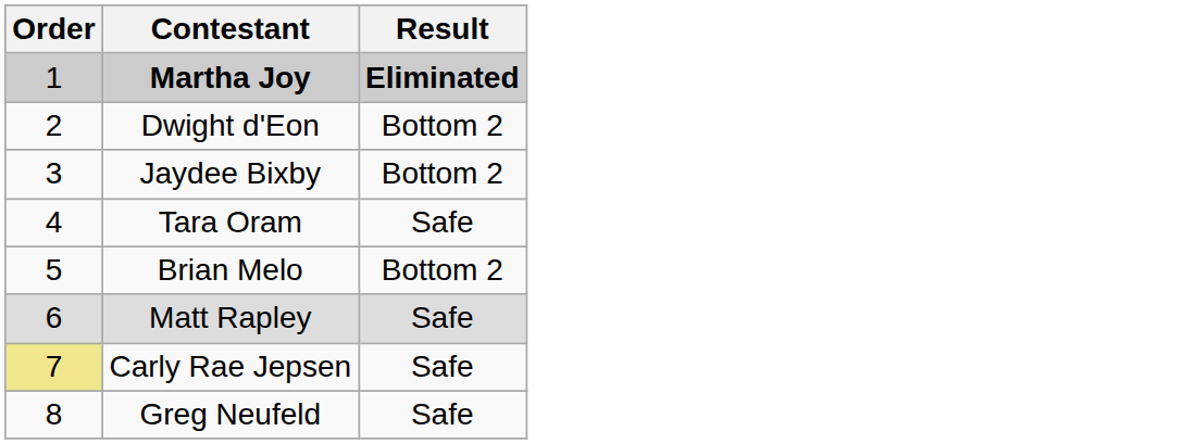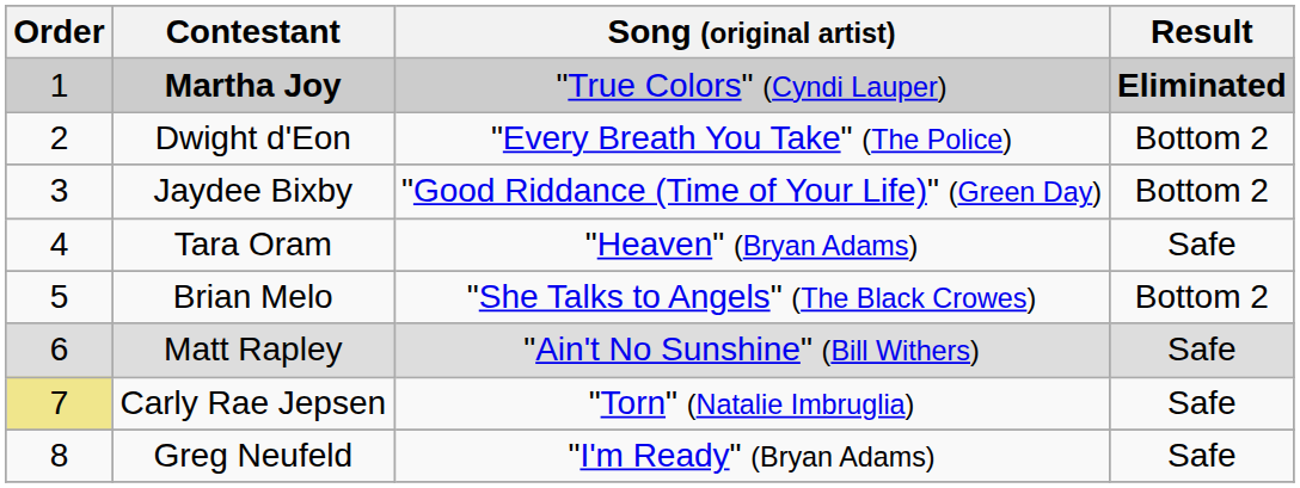 <table class="wikitable plainrowheaders" style="text-align:center;">
 <tr>
 <th>Order</th>
 <th>Contestant</th>
+<th>Song <small>(original artist)</small></th>
 <th>Result</th>
 </tr>
 <tr style="background:#ccc;">
 <td>1</td>
 <td><strong>Martha Joy</strong></td>
+<td>"<a href='#'>True Colors</a>" <small>(<a href='#'>Cyndi Lauper</a>)</small></td>
 <td><strong>Eliminated</strong></td>
 </tr>
 <tr>
 <td>2</td>
 <td>Dwight d'Eon</td>
+<td>"<a href='#'>Every Breath You Take</a>" <small>(<a href='#'>The Police</a>)</small></td>
 <td>Bottom 2</td>
 </tr>
 <tr>
 <td>3</td>
 <td>Jaydee Bixby</td>
+<td>"<a href='#'>Good Riddance (Time of Your Life)</a>" <small>(<a href='#'>Green Day</a>)</small></td>
 <td>Bottom 2</td>
 </tr>
 <tr>
 <td>4</td>
 <td>Tara Oram</td>
+<td>"<a href='#'>Heaven</a>" <small>(<a href='#'>Bryan Adams</a>)</small></td>
 <td>Safe</td>
 </tr>
 <tr>
 <td>5</td>
 <td>Brian Melo</td>
+<td>"<a href='#'>She Talks to Angels</a>" <small>(<a href='#'>The Black Crowes</a>)</small></td>
 <td>Bottom 2</td>
 </tr>
 <tr style="background:#ddd;">
 <td>6</td>
 <td>Matt Rapley</td>
+<td>"<a href='#'>Ain't No Sunshine</a>" <small>(<a href='#'>Bill Withers</a>)</small></td>
 <td>Safe</td>
 </tr>
 <tr>
 <td style="background: khaki;">7</td>
 <td>Carly Rae Jepsen</td>
+<td>"<a href='#'>Torn</a>" <small>(<a href='#'>Natalie Imbruglia</a>)</small></td>
 <td>Safe</td>
 </tr>
 <tr>
 <td>8</td>
 <td>Greg Neufeld</td>
+<td>"<a href='#'>I'm Ready</a>" <small>(Bryan Adams)</small></td>
 <td>Safe</td>
 </tr>
 </table>
